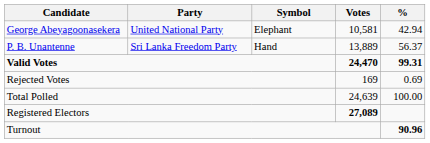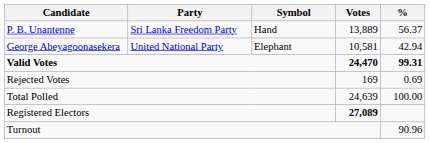 <table class="wikitable" border="1" style="text-align:right;">
 <tr>
 <th align=left width="180">Candidate</th>
 <th align=left width="180">Party</th>
 <th align=left width="120">Symbol</th>
 <th align=left width="60">Votes</th>
 <th align=left width="60">%</th>
 </tr>
 <tr>
+<td align=left><a href='#'>P. B. Unantenne</a></td>
+<td align=left><a href='#'>Sri Lanka Freedom Party</a></td>
+<td align=left>Hand</td>
+<td align=right>13,889</td>
+<td align=right>56.37</td>
+</tr>
+<tr>
 <td align=left><a href='#'>George Abeyagoonasekera</a></td>
 <td align=left><a href='#'>United National Party</a></td>
 <td align=left>Elephant</td>
 <td align=right>10,581</td>
 <td align=right>42.94</td>
-</tr>
-<tr>
-<td align=left><a href='#'>P. B. Unantenne</a></td>
-<td align=left><a href='#'>Sri Lanka Freedom Party</a></td>
-<td align=left>Hand</td>
-<td align=right>13,889</td>
-<td align=right>56.37</td>
 </tr>
 <tr>
 <td align=left colspan=3><strong>Valid Votes</strong></td>
 <td align=right><strong>24,470</strong></td>
 <td align=right><strong>99.31</strong></td>
 </tr>
 <tr>
 <td align=left colspan=3>Rejected Votes</td>
 <td align=right>169</td>
 <td align=right>0.69</td>
 </tr>
 <tr>
 <td align=left colspan=3>Total Polled</td>
 <td align=right>24,639</td>
 <td align=right>100.00</td>
 </tr>
 <tr>
 <td align=left colspan=3>Registered Electors</td>
 <td align=right><strong>27,089</strong></td>
 <td></td>
 </tr>
 <tr>
 <td align=left colspan=4>Turnout</td>
-<td align=right><strong>90.96</strong></td>
+<td align=right>90.96</td>
 </tr>
 </table>
